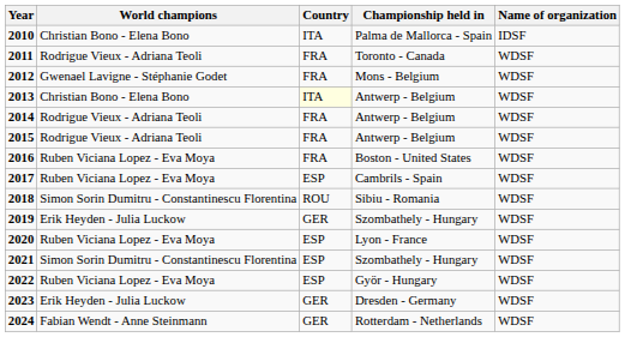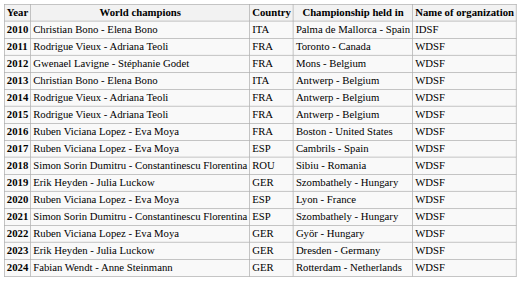 <table class="wikitable">
 <tr>
 <th>Year</th>
 <th>World champions</th>
 <th>Country</th>
 <th>Championship held in</th>
 <th>Name of organization</th>
 </tr>
 <tr>
 <td><strong>2010</strong></td>
 <td>Christian Bono - Elena Bono</td>
 <td>ITA</td>
 <td>Palma de Mallorca - Spain</td>
 <td>IDSF</td>
 </tr>
 <tr>
 <td><strong>2011</strong></td>
 <td>Rodrigue Vieux - Adriana Teoli</td>
 <td>FRA</td>
 <td>Toronto - Canada</td>
 <td>WDSF</td>
 </tr>
 <tr>
 <td><strong>2012</strong></td>
 <td>Gwenael Lavigne - Stéphanie Godet</td>
 <td>FRA</td>
 <td>Mons - Belgium</td>
 <td>WDSF</td>
 </tr>
 <tr>
 <td><strong>2013</strong></td>
 <td>Christian Bono - Elena Bono</td>
-<td style="background: lightyellow;">ITA</td>
+<td>ITA</td>
 <td>Antwerp - Belgium</td>
 <td>WDSF</td>
 </tr>
 <tr>
 <td><strong>2014</strong></td>
 <td>Rodrigue Vieux - Adriana Teoli</td>
 <td>FRA</td>
 <td>Antwerp - Belgium</td>
 <td>WDSF</td>
 </tr>
 <tr>
 <td><strong>2015</strong></td>
 <td>Rodrigue Vieux - Adriana Teoli</td>
 <td>FRA</td>
 <td>Antwerp - Belgium</td>
 <td>WDSF</td>
 </tr>
 <tr>
 <td><strong>2016</strong></td>
 <td>Ruben Viciana Lopez - Eva Moya</td>
 <td>FRA</td>
 <td>Boston - United States</td>
 <td>WDSF</td>
 </tr>
 <tr>
 <td><strong>2017</strong></td>
 <td>Ruben Viciana Lopez - Eva Moya</td>
 <td>ESP</td>
 <td>Cambrils - Spain</td>
 <td>WDSF</td>
 </tr>
 <tr>
 <td><strong>2018</strong></td>
 <td>Simon Sorin Dumitru - Constantinescu Florentina</td>
 <td>ROU</td>
 <td>Sibiu - Romania</td>
 <td>WDSF</td>
 </tr>
 <tr>
 <td><strong>2019</strong></td>
 <td>Erik Heyden - Julia Luckow</td>
 <td>GER</td>
 <td>Szombathely - Hungary</td>
 <td>WDSF</td>
 </tr>
 <tr>
 <td><strong>2020</strong></td>
 <td>Ruben Viciana Lopez - Eva Moya</td>
 <td>ESP</td>
 <td>Lyon - France</td>
 <td>WDSF</td>
 </tr>
 <tr>
 <td><strong>2021</strong></td>
 <td>Simon Sorin Dumitru - Constantinescu Florentina</td>
 <td>ESP</td>
 <td>Szombathely - Hungary</td>
 <td>WDSF</td>
 </tr>
 <tr>
 <td><strong>2022</strong></td>
 <td>Ruben Viciana Lopez - Eva Moya</td>
-<td>ESP</td>
+<td>GER</td>
 <td>Györ - Hungary</td>
 <td>WDSF</td>
 </tr>
 <tr>
 <td><strong>2023</strong></td>
 <td>Erik Heyden - Julia Luckow</td>
 <td>GER</td>
 <td>Dresden - Germany</td>
 <td>WDSF</td>
 </tr>
 <tr>
 <td><strong>2024</strong></td>
 <td>Fabian Wendt - Anne Steinmann</td>
 <td>GER</td>
 <td>Rotterdam - Netherlands</td>
 <td>WDSF</td>
 </tr>
 </table>
